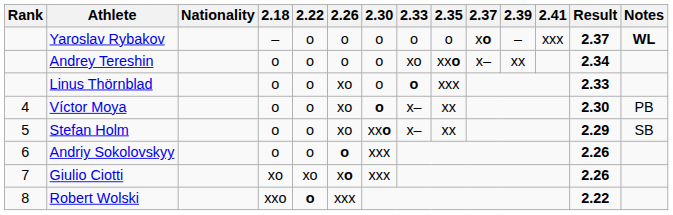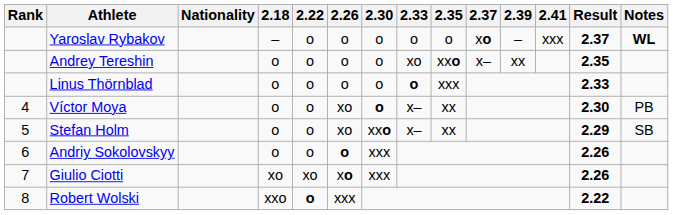 <table class="wikitable" style="text-align:center">
 <tr>
 <th>Rank</th>
 <th>Athlete</th>
 <th>Nationality</th>
 <th>2.18</th>
 <th>2.22</th>
 <th>2.26</th>
 <th>2.30</th>
 <th>2.33</th>
 <th>2.35</th>
 <th>2.37</th>
 <th>2.39</th>
 <th>2.41</th>
 <th>Result</th>
 <th>Notes</th>
 </tr>
 <tr>
 <td></td>
 <td align="left"><a href='#'>Yaroslav Rybakov</a></td>
 <td align=left></td>
 <td>–</td>
 <td>o</td>
 <td>o</td>
 <td>o</td>
 <td>o</td>
 <td>o</td>
 <td>x<strong>o</strong></td>
 <td>–</td>
 <td>xxx</td>
 <td><strong>2.37</strong></td>
 <td><strong>WL</strong></td>
 </tr>
 <tr>
 <td></td>
 <td align="left"><a href='#'>Andrey Tereshin</a></td>
 <td align=left></td>
 <td>o</td>
 <td>o</td>
 <td>o</td>
 <td>o</td>
 <td>xo</td>
 <td>xx<strong>o</strong></td>
 <td>x–</td>
 <td>xx</td>
 <td></td>
-<td><strong>2.34</strong></td>
+<td><strong>2.35</strong></td>
 <td></td>
 </tr>
 <tr>
 <td></td>
 <td align="left"><a href='#'>Linus Thörnblad</a></td>
 <td align=left></td>
 <td>o</td>
 <td>o</td>
-<td>xo</td>
+<td>o</td>
 <td>o</td>
 <td><strong>o</strong></td>
 <td>xxx</td>
 <td colspan=3></td>
 <td><strong>2.33</strong></td>
 <td></td>
 </tr>
 <tr>
 <td>4</td>
 <td align="left"><a href='#'>Víctor Moya</a></td>
 <td align=left></td>
 <td>o</td>
 <td>o</td>
 <td>xo</td>
 <td><strong>o</strong></td>
 <td>x–</td>
 <td>xx</td>
 <td colspan=3></td>
 <td><strong>2.30</strong></td>
 <td>PB</td>
 </tr>
 <tr>
 <td>5</td>
 <td align="left"><a href='#'>Stefan Holm</a></td>
 <td align=left></td>
 <td>o</td>
 <td>o</td>
 <td>xo</td>
 <td>xx<strong>o</strong></td>
 <td>x–</td>
 <td>xx</td>
 <td colspan=3></td>
 <td><strong>2.29</strong></td>
 <td>SB</td>
 </tr>
 <tr>
 <td>6</td>
 <td align="left"><a href='#'>Andriy Sokolovskyy</a></td>
 <td align=left></td>
 <td>o</td>
 <td>o</td>
 <td><strong>o</strong></td>
 <td>xxx</td>
 <td colspan=5></td>
 <td><strong>2.26</strong></td>
 <td></td>
 </tr>
 <tr>
 <td>7</td>
 <td align="left"><a href='#'>Giulio Ciotti</a></td>
 <td align=left></td>
 <td>xo</td>
 <td>xo</td>
 <td>x<strong>o</strong></td>
 <td>xxx</td>
 <td colspan=5></td>
 <td><strong>2.26</strong></td>
 <td></td>
 </tr>
 <tr>
 <td>8</td>
 <td align="left"><a href='#'>Robert Wolski</a></td>
 <td align=left></td>
 <td>xxo</td>
 <td><strong>o</strong></td>
 <td>xxx</td>
 <td colspan=6></td>
 <td><strong>2.22</strong></td>
 <td></td>
 </tr>
 </table>
